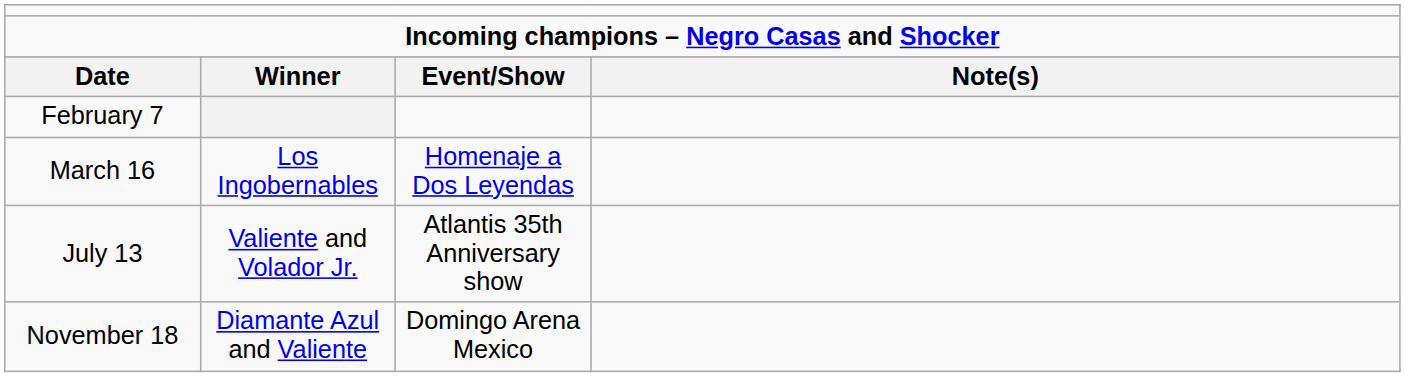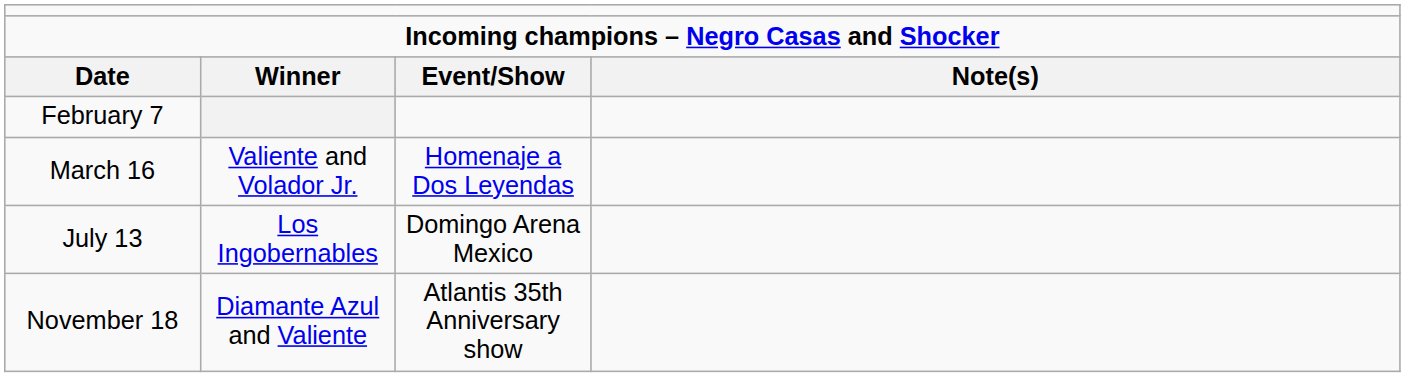 <table class="wikitable" style="text-align:center; width:100%;">
 <tr>
 <td colspan="5"></td>
 </tr>
 <tr>
 <td colspan="5"><strong>Incoming champions – <a href='#'>Negro Casas</a> and <a href='#'>Shocker</a></strong></td>
 </tr>
 <tr>
 <th width=14%>Date</th>
 <th width=14%>Winner</th>
 <th width=14%>Event/Show</th>
 <th width=58%>Note(s)</th>
 </tr>
 <tr>
 <td>February 7</td>
 <th></th>
 <td></td>
 <td></td>
 </tr>
 <tr>
 <td>March 16</td>
-<td><a href='#'>Los Ingobernables</a> </td>
+<td><a href='#'>Valiente</a> and <a href='#'>Volador Jr.</a></td>
 <td><a href='#'>Homenaje a Dos Leyendas</a></td>
 <td></td>
 </tr>
 <tr>
 <td>July 13</td>
-<td><a href='#'>Valiente</a> and <a href='#'>Volador Jr.</a></td>
-<td>Atlantis 35th Anniversary show</td>
+<td><a href='#'>Los Ingobernables</a> </td>
+<td>Domingo Arena Mexico</td>
 <td></td>
 </tr>
 <tr>
 <td>November 18</td>
 <td><a href='#'>Diamante Azul</a> and <a href='#'>Valiente</a></td>
-<td>Domingo Arena Mexico</td>
+<td>Atlantis 35th Anniversary show</td>
 <td></td>
 </tr>
 </table>
